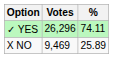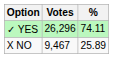 <table class="wikitable">
 <tr>
 <th>Option</th>
 <th>Votes</th>
 <th>%</th>
 </tr>
 <tr>
 <td style=background:#bbf8be>✓ YES</td>
 <td style=background:#bbf8be>26,296</td>
 <td style=background:#bbf8be>74.11</td>
 </tr>
 <tr>
 <td>X NO</td>
-<td>9,469</td>
+<td>9,467</td>
 <td>25.89</td>
 </tr>
 </table>
